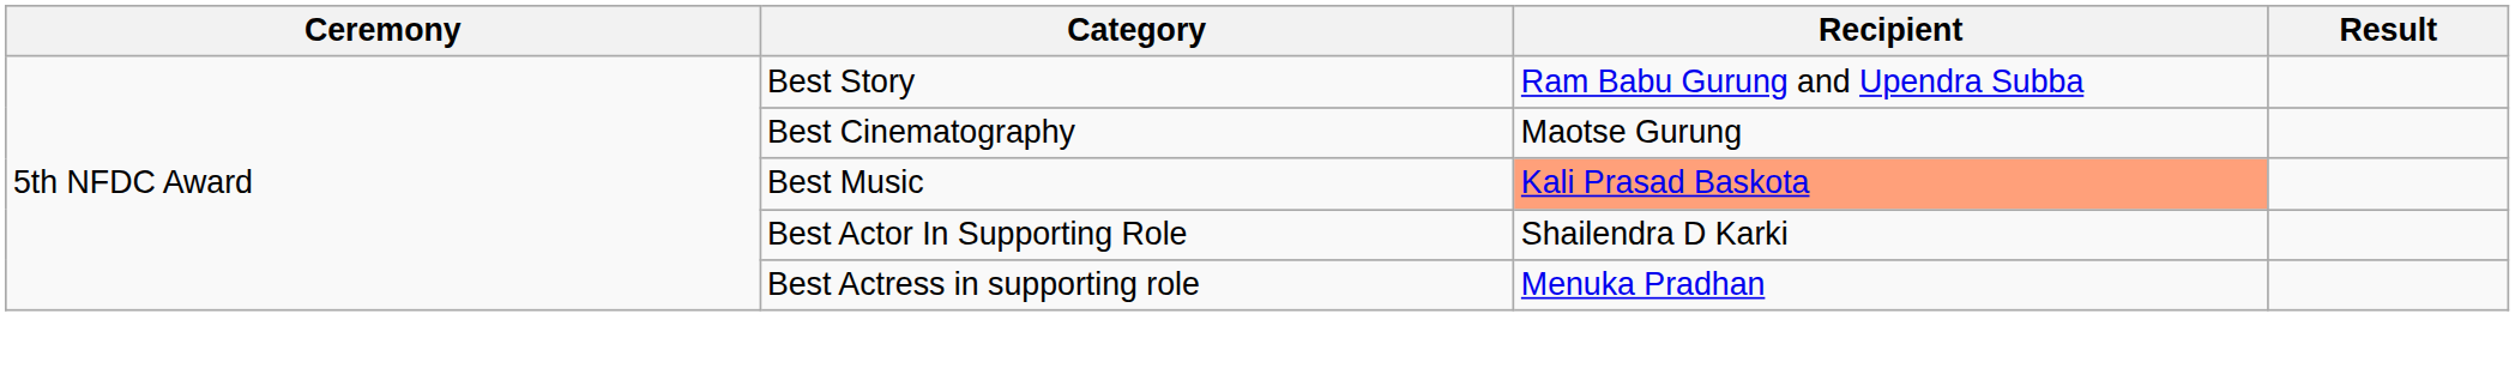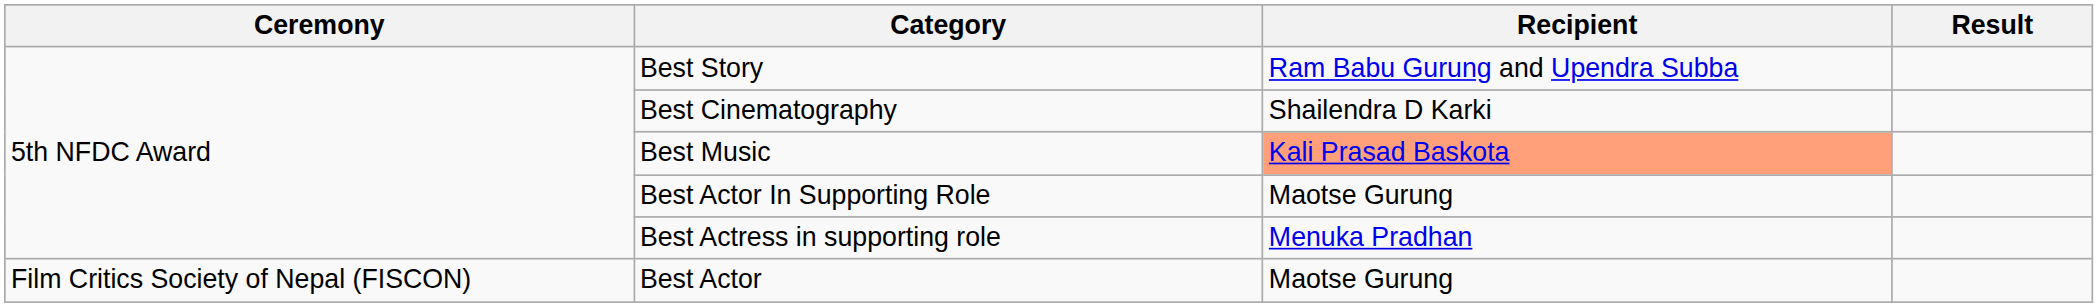 <table class="wikitable mw-collapsible " style="width:99%;">
 <tr>
 <th style="width:25%;" scope="col">Ceremony</th>
 <th style="width:25%;" scope="col">Category</th>
 <th style="width:25%;" scope="col">Recipient</th>
 <th style="width:8%;" scope="col">Result</th>
 </tr>
 <tr>
 <td rowspan="5">5th NFDC Award</td>
 <td>Best Story</td>
 <td><a href='#'>Ram Babu Gurung</a> and <a href='#'>Upendra Subba</a></td>
 <td></td>
 </tr>
 <tr>
 <td>Best Cinematography</td>
-<td>Maotse Gurung</td>
+<td>Shailendra D Karki</td>
 <td></td>
 </tr>
 <tr>
 <td>Best Music</td>
 <td style="background: lightsalmon;"><a href='#'>Kali Prasad Baskota</a></td>
 <td></td>
 </tr>
 <tr>
 <td>Best Actor In Supporting Role</td>
-<td>Shailendra D Karki</td>
+<td>Maotse Gurung</td>
 <td></td>
 </tr>
 <tr>
 <td>Best Actress in supporting role</td>
 <td><a href='#'>Menuka Pradhan</a></td>
 <td></td>
 </tr>
+<tr>
+<td rowspan="1">Film Critics Society of Nepal (FISCON)</td>
+<td>Best Actor</td>
+<td>Maotse Gurung</td>
+<td></td>
+</tr>
 </table>
